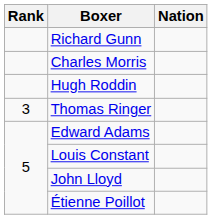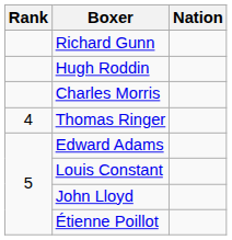 <table class="wikitable sortable">
 <tr>
 <th>Rank</th>
 <th>Boxer</th>
 <th>Nation</th>
 </tr>
 <tr>
 <td align=center></td>
 <td><a href='#'>Richard Gunn</a></td>
 <td></td>
 </tr>
 <tr>
 <td align=center></td>
+<td><a href='#'>Hugh Roddin</a></td>
+<td></td>
+</tr>
+<tr>
+<td align=center></td>
 <td><a href='#'>Charles Morris</a></td>
 <td></td>
 </tr>
 <tr>
-<td align=center></td>
-<td><a href='#'>Hugh Roddin</a></td>
-<td></td>
-</tr>
-<tr>
-<td align=center>3</td>
+<td align=center>4</td>
 <td><a href='#'>Thomas Ringer</a></td>
 <td></td>
 </tr>
 <tr>
 <td align=center rowspan=4>5</td>
 <td><a href='#'>Edward Adams</a></td>
 <td></td>
 </tr>
 <tr>
 <td><a href='#'>Louis Constant</a></td>
 <td></td>
 </tr>
 <tr>
 <td><a href='#'>John Lloyd</a></td>
 <td></td>
 </tr>
 <tr>
 <td><a href='#'>Étienne Poillot</a></td>
 <td></td>
 </tr>
 </table>
